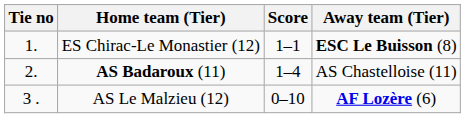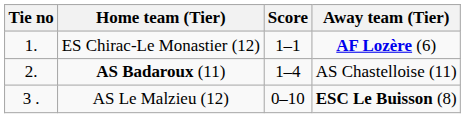 <table class="wikitable" style="text-align: center">
 <tr>
 <th>Tie no</th>
 <th>Home team (Tier)</th>
 <th>Score</th>
 <th>Away team (Tier)</th>
 </tr>
 <tr>
 <td>1.</td>
 <td>ES Chirac-Le Monastier (12)</td>
 <td>1–1 </td>
-<td><strong>ESC Le Buisson</strong> (8)</td>
+<td><strong><a href='#'>AF Lozère</a></strong> (6)</td>
 </tr>
 <tr>
 <td>2.</td>
 <td><strong>AS Badaroux</strong> (11)</td>
 <td>1–4</td>
 <td>AS Chastelloise (11)</td>
 </tr>
 <tr>
 <td>3 .</td>
 <td>AS Le Malzieu (12)</td>
 <td>0–10</td>
-<td><strong><a href='#'>AF Lozère</a></strong> (6)</td>
+<td><strong>ESC Le Buisson</strong> (8)</td>
 </tr>
 </table>
